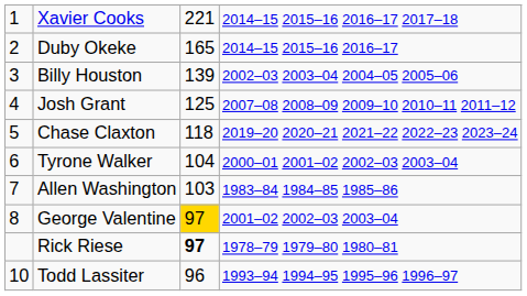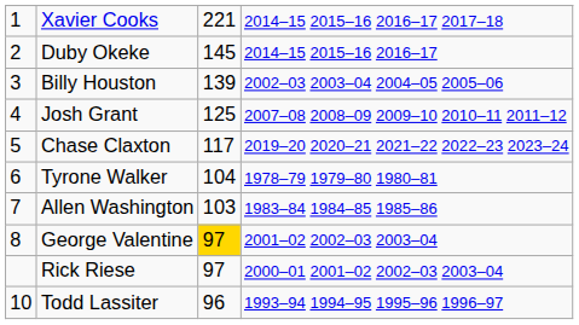 <table class="wikitable">
 <tr>
 </tr>
 <tr>
 <td>1</td>
 <td><a href='#'>Xavier Cooks</a></td>
 <td>221</td>
 <td style="font-size:80%;"><a href='#'>2014–15</a> <a href='#'>2015–16</a> <a href='#'>2016–17</a> <a href='#'>2017–18</a></td>
 </tr>
 <tr>
 <td>2</td>
 <td>Duby Okeke</td>
-<td>165</td>
+<td>145</td>
 <td style="font-size:80%;"><a href='#'>2014–15</a> <a href='#'>2015–16</a> <a href='#'>2016–17</a></td>
 </tr>
 <tr>
 <td>3</td>
 <td>Billy Houston</td>
 <td>139</td>
 <td style="font-size:80%;"><a href='#'>2002–03</a> <a href='#'>2003–04</a> <a href='#'>2004–05</a> <a href='#'>2005–06</a></td>
 </tr>
 <tr>
 <td>4</td>
 <td>Josh Grant</td>
 <td>125</td>
 <td style="font-size:80%;"><a href='#'>2007–08</a> <a href='#'>2008–09</a> <a href='#'>2009–10</a> <a href='#'>2010–11</a> <a href='#'>2011–12</a></td>
 </tr>
 <tr>
 <td>5</td>
 <td>Chase Claxton</td>
-<td>118</td>
+<td>117</td>
 <td style="font-size:80%;"><a href='#'>2019–20</a> <a href='#'>2020–21</a> <a href='#'>2021–22</a> <a href='#'>2022–23</a> <a href='#'>2023–24</a></td>
 </tr>
 <tr>
 <td>6</td>
 <td>Tyrone Walker</td>
 <td>104</td>
-<td style="font-size:80%;"><a href='#'>2000–01</a> <a href='#'>2001–02</a> <a href='#'>2002–03</a> <a href='#'>2003–04</a></td>
+<td style="font-size:80%;"><a href='#'>1978–79</a> <a href='#'>1979–80</a> <a href='#'>1980–81</a></td>
 </tr>
 <tr>
 <td>7</td>
 <td>Allen Washington</td>
 <td>103</td>
 <td style="font-size:80%;"><a href='#'>1983–84</a> <a href='#'>1984–85</a> <a href='#'>1985–86</a></td>
 </tr>
 <tr>
 <td>8</td>
 <td>George Valentine</td>
 <td style="background: gold;">97</td>
 <td style="font-size:80%;"><a href='#'>2001–02</a> <a href='#'>2002–03</a> <a href='#'>2003–04</a></td>
 </tr>
 <tr>
 <td></td>
 <td>Rick Riese</td>
-<td><strong>97</strong></td>
-<td style="font-size:80%;"><a href='#'>1978–79</a> <a href='#'>1979–80</a> <a href='#'>1980–81</a></td>
+<td>97</td>
+<td style="font-size:80%;"><a href='#'>2000–01</a> <a href='#'>2001–02</a> <a href='#'>2002–03</a> <a href='#'>2003–04</a></td>
 </tr>
 <tr>
 <td>10</td>
 <td>Todd Lassiter</td>
 <td>96</td>
 <td style="font-size:80%;"><a href='#'>1993–94</a> <a href='#'>1994–95</a> <a href='#'>1995–96</a> <a href='#'>1996–97</a></td>
 </tr>
 </table>
